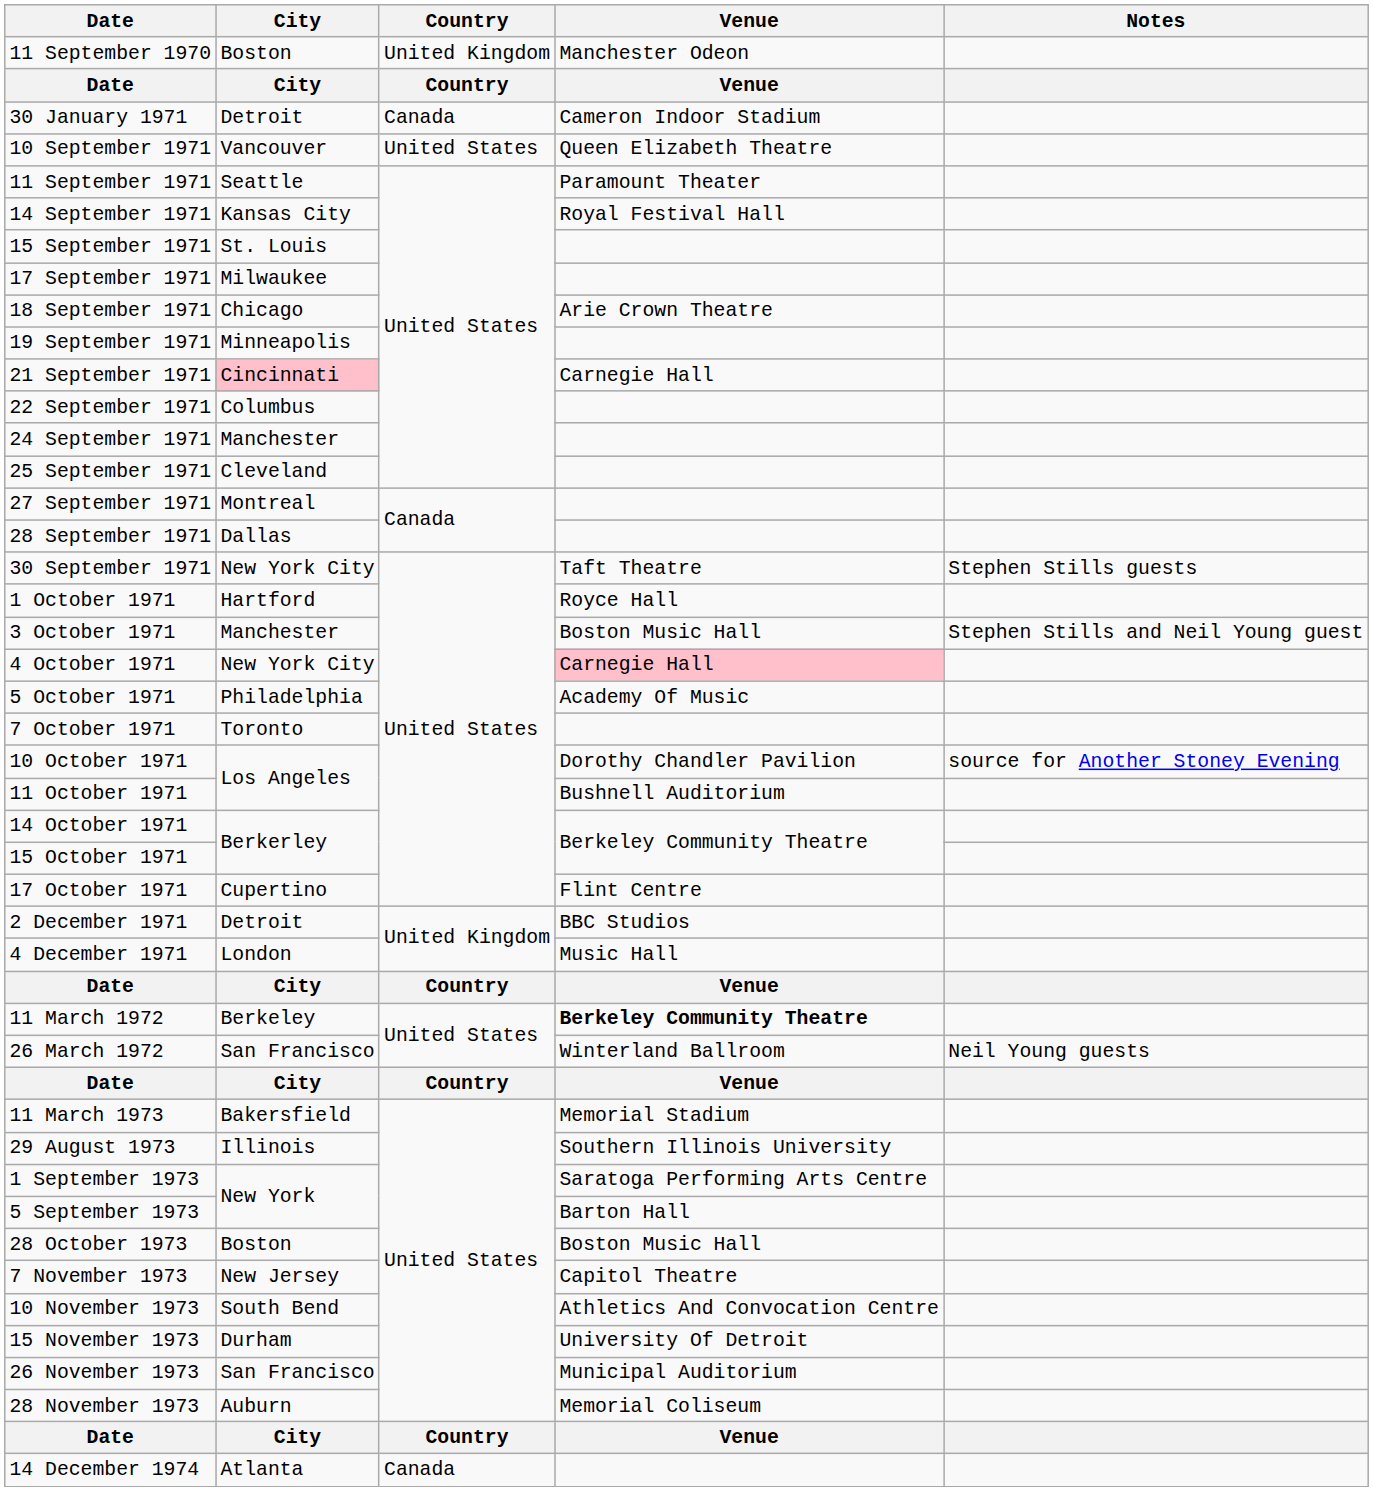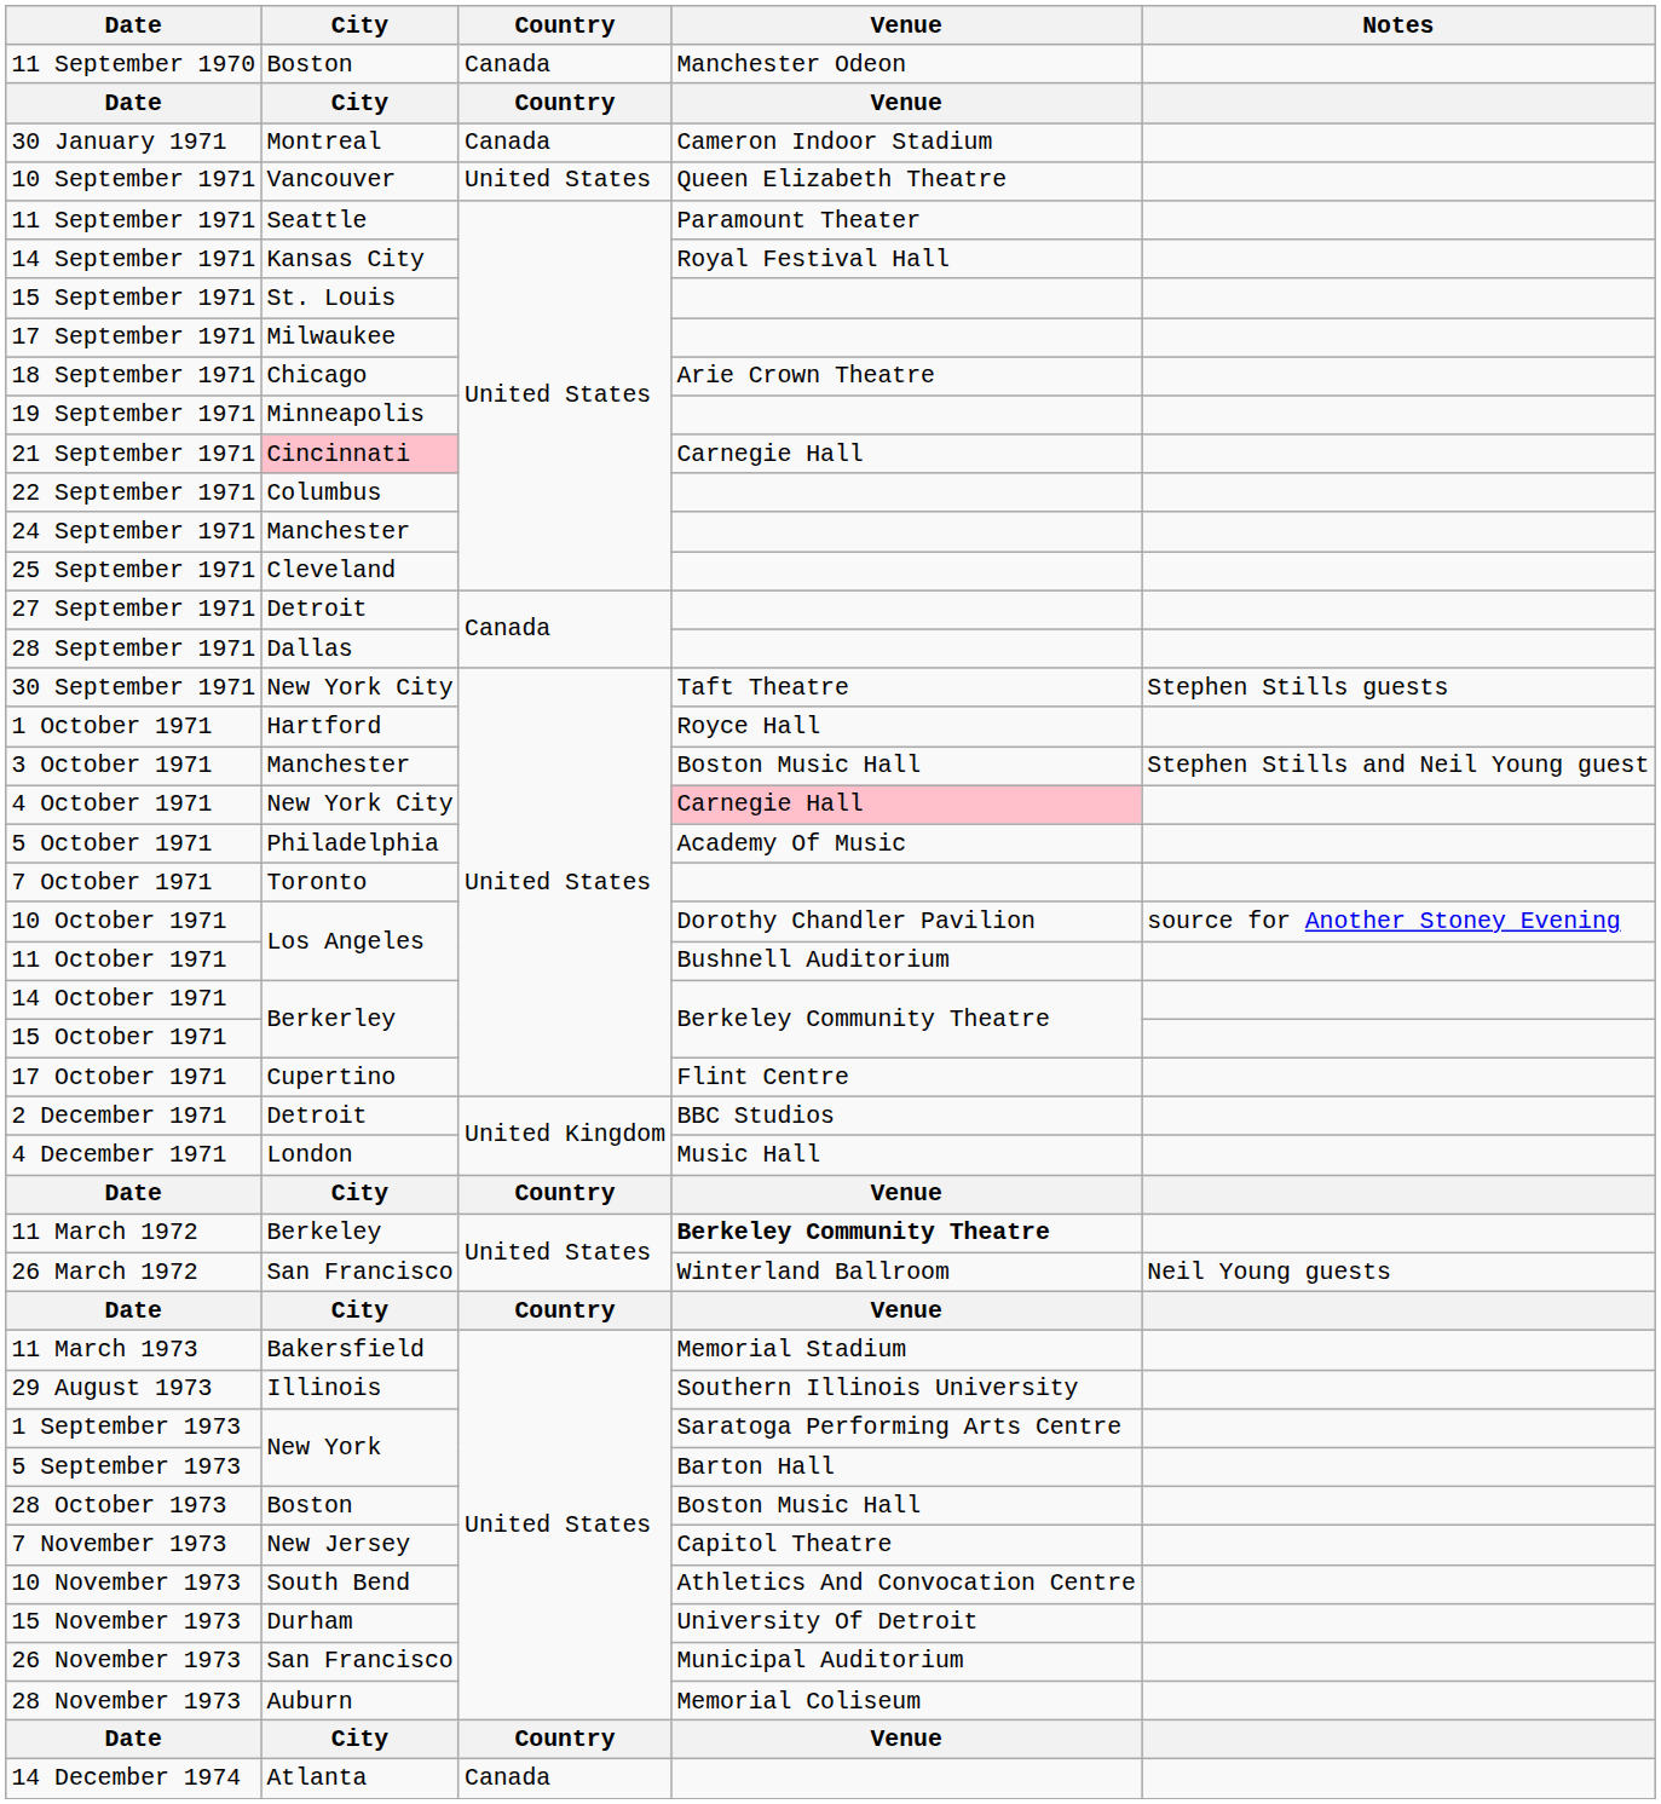 <table class="wikitable">
 <tr>
 <th>Date</th>
 <th>City</th>
 <th>Country</th>
 <th>Venue</th>
 <th>Notes</th>
 </tr>
 <tr>
 <td>11 September 1970</td>
 <td>Boston</td>
-<td>United Kingdom</td>
+<td>Canada</td>
 <td>Manchester Odeon</td>
 <td></td>
 </tr>
 <tr>
 <th>Date</th>
 <th>City</th>
 <th>Country</th>
 <th>Venue</th>
 <th></th>
 </tr>
 <tr>
 <td>30 January 1971</td>
-<td>Detroit</td>
+<td>Montreal</td>
 <td>Canada</td>
 <td>Cameron Indoor Stadium</td>
 <td></td>
 </tr>
 <tr>
 <td>10 September 1971</td>
 <td>Vancouver</td>
 <td>United States</td>
 <td>Queen Elizabeth Theatre</td>
 <td></td>
 </tr>
 <tr>
 <td>11 September 1971</td>
 <td>Seattle</td>
 <td rowspan="10">United States</td>
 <td>Paramount Theater</td>
 <td></td>
 </tr>
 <tr>
 <td>14 September 1971</td>
 <td>Kansas City</td>
 <td>Royal Festival Hall</td>
 <td></td>
 </tr>
 <tr>
 <td>15 September 1971</td>
 <td>St. Louis</td>
 <td></td>
 <td></td>
 </tr>
 <tr>
 <td>17 September 1971</td>
 <td>Milwaukee</td>
 <td></td>
 <td></td>
 </tr>
 <tr>
 <td>18 September 1971</td>
 <td>Chicago</td>
 <td>Arie Crown Theatre</td>
 <td></td>
 </tr>
 <tr>
 <td>19 September 1971</td>
 <td>Minneapolis</td>
 <td></td>
 <td></td>
 </tr>
 <tr>
 <td>21 September 1971</td>
 <td style="background: pink;">Cincinnati</td>
 <td>Carnegie Hall</td>
 <td></td>
 </tr>
 <tr>
 <td>22 September 1971</td>
 <td>Columbus</td>
 <td></td>
 <td></td>
 </tr>
 <tr>
 <td>24 September 1971</td>
 <td>Manchester</td>
 <td></td>
 <td></td>
 </tr>
 <tr>
 <td>25 September 1971</td>
 <td>Cleveland</td>
 <td></td>
 <td></td>
 </tr>
 <tr>
 <td>27 September 1971</td>
-<td>Montreal</td>
+<td>Detroit</td>
 <td rowspan="2">Canada</td>
 <td></td>
 <td></td>
 </tr>
 <tr>
 <td>28 September 1971</td>
 <td>Dallas</td>
 <td></td>
 <td></td>
 </tr>
 <tr>
 <td>30 September 1971</td>
 <td>New York City</td>
 <td rowspan="11">United States</td>
 <td>Taft Theatre</td>
 <td>Stephen Stills guests</td>
 </tr>
 <tr>
 <td>1 October 1971</td>
 <td>Hartford</td>
 <td>Royce Hall</td>
 <td></td>
 </tr>
 <tr>
 <td>3 October 1971</td>
 <td>Manchester</td>
 <td>Boston Music Hall</td>
 <td>Stephen Stills and Neil Young guest</td>
 </tr>
 <tr>
 <td>4 October 1971</td>
 <td>New York City</td>
 <td style="background: pink;">Carnegie Hall</td>
 <td></td>
 </tr>
 <tr>
 <td>5 October 1971</td>
 <td>Philadelphia</td>
 <td>Academy Of Music</td>
 <td></td>
 </tr>
 <tr>
 <td>7 October 1971</td>
 <td>Toronto</td>
 <td></td>
 <td></td>
 </tr>
 <tr>
 <td>10 October 1971</td>
 <td rowspan="2">Los Angeles</td>
 <td>Dorothy Chandler Pavilion</td>
 <td>source for <a href='#'>Another Stoney Evening</a></td>
 </tr>
 <tr>
 <td>11 October 1971</td>
 <td>Bushnell Auditorium</td>
 <td></td>
 </tr>
 <tr>
 <td>14 October 1971</td>
 <td rowspan="2">Berkerley</td>
 <td rowspan="2">Berkeley Community Theatre</td>
 <td></td>
 </tr>
 <tr>
 <td>15 October 1971</td>
 <td></td>
 </tr>
 <tr>
 <td>17 October 1971</td>
 <td>Cupertino</td>
 <td>Flint Centre</td>
 <td></td>
 </tr>
 <tr>
 <td>2 December 1971</td>
 <td>Detroit</td>
 <td rowspan="2">United Kingdom</td>
 <td>BBC Studios</td>
 <td></td>
 </tr>
 <tr>
 <td>4 December 1971</td>
 <td>London</td>
 <td>Music Hall</td>
 <td></td>
 </tr>
 <tr>
 <th>Date</th>
 <th>City</th>
 <th>Country</th>
 <th>Venue</th>
 <th></th>
 </tr>
 <tr>
 <td>11 March 1972</td>
 <td>Berkeley</td>
 <td rowspan="2">United States</td>
 <td><strong>Berkeley Community Theatre</strong></td>
 <td></td>
 </tr>
 <tr>
 <td>26 March 1972</td>
 <td>San Francisco</td>
 <td>Winterland Ballroom</td>
 <td>Neil Young guests</td>
 </tr>
 <tr>
 <th>Date</th>
 <th>City</th>
 <th>Country</th>
 <th>Venue</th>
 <th></th>
 </tr>
 <tr>
 <td>11 March 1973</td>
 <td>Bakersfield</td>
 <td rowspan="10">United States</td>
 <td>Memorial Stadium</td>
 <td></td>
 </tr>
 <tr>
 <td>29 August 1973</td>
 <td>Illinois</td>
 <td>Southern Illinois University</td>
 <td></td>
 </tr>
 <tr>
 <td>1 September 1973</td>
 <td rowspan="2">New York</td>
 <td>Saratoga Performing Arts Centre</td>
 <td></td>
 </tr>
 <tr>
 <td>5 September 1973</td>
 <td>Barton Hall</td>
 <td></td>
 </tr>
 <tr>
 <td>28 October 1973</td>
 <td>Boston</td>
 <td>Boston Music Hall</td>
 <td></td>
 </tr>
 <tr>
 <td>7 November 1973</td>
 <td>New Jersey</td>
 <td>Capitol Theatre</td>
 <td></td>
 </tr>
 <tr>
 <td>10 November 1973</td>
 <td>South Bend</td>
 <td>Athletics And Convocation Centre</td>
 <td></td>
 </tr>
 <tr>
 <td>15 November 1973</td>
 <td>Durham</td>
 <td>University Of Detroit</td>
 <td></td>
 </tr>
 <tr>
 <td>26 November 1973</td>
 <td>San Francisco</td>
 <td>Municipal Auditorium</td>
 <td></td>
 </tr>
 <tr>
 <td>28 November 1973</td>
 <td>Auburn</td>
 <td>Memorial Coliseum</td>
 <td></td>
 </tr>
 <tr>
 <th>Date</th>
 <th>City</th>
 <th>Country</th>
 <th>Venue</th>
 <th></th>
 </tr>
 <tr>
 <td>14 December 1974</td>
 <td>Atlanta</td>
 <td>Canada</td>
 <td></td>
 <td></td>
 </tr>
 </table>
